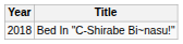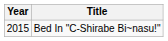 <table class="wikitable">
 <tr>
 <th>Year</th>
 <th>Title</th>
 </tr>
 <tr>
-<td>2018</td>
+<td>2015</td>
 <td>Bed In "C-Shirabe Bi~nasu!"</td>
 </tr>
 </table>
